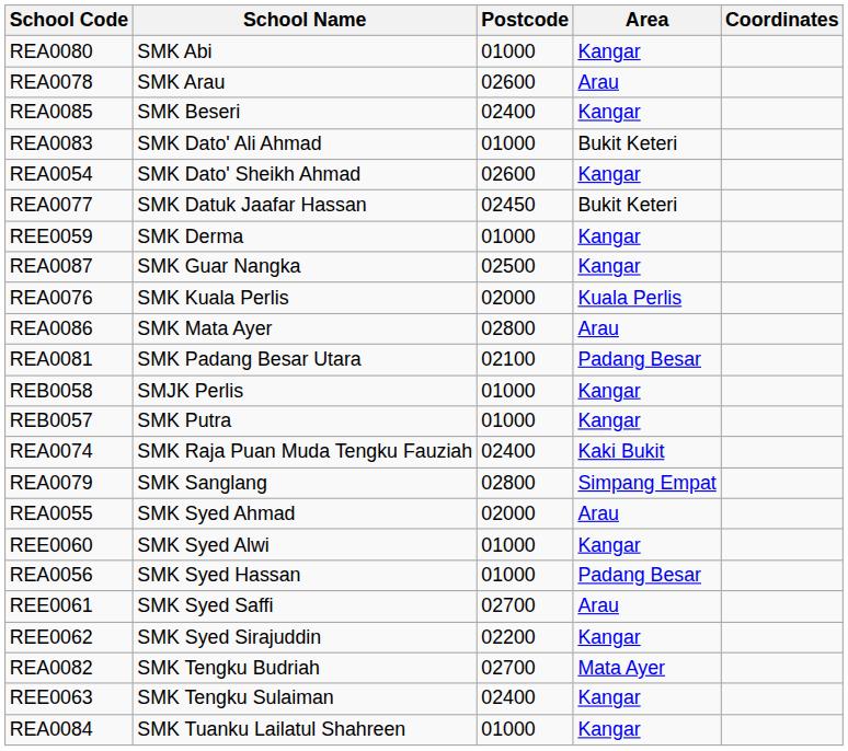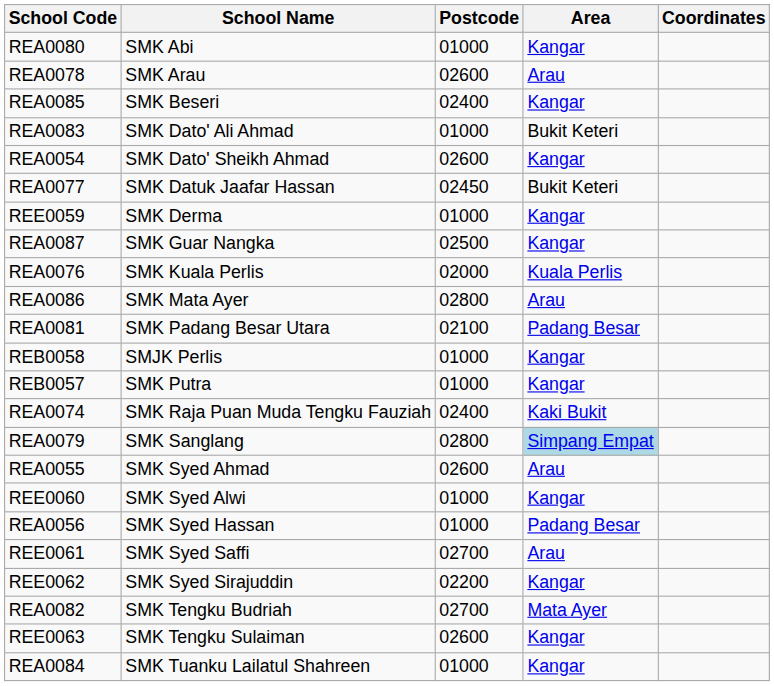 <table class="wikitable sortable">
 <tr>
 <th>School Code</th>
 <th>School Name</th>
 <th>Postcode</th>
 <th>Area</th>
 <th>Coordinates</th>
 </tr>
 <tr>
 <td>REA0080</td>
 <td>SMK Abi</td>
 <td>01000</td>
 <td><a href='#'>Kangar</a></td>
 <td></td>
 </tr>
 <tr>
 <td>REA0078</td>
 <td>SMK Arau</td>
 <td>02600</td>
 <td><a href='#'>Arau</a></td>
 <td></td>
 </tr>
 <tr>
 <td>REA0085</td>
 <td>SMK Beseri</td>
 <td>02400</td>
 <td><a href='#'>Kangar</a></td>
 <td></td>
 </tr>
 <tr>
 <td>REA0083</td>
 <td>SMK Dato' Ali Ahmad</td>
 <td>01000</td>
 <td>Bukit Keteri</td>
 <td></td>
 </tr>
 <tr>
 <td>REA0054</td>
 <td>SMK Dato' Sheikh Ahmad</td>
 <td>02600</td>
 <td><a href='#'>Kangar</a></td>
 <td></td>
 </tr>
 <tr>
 <td>REA0077</td>
 <td>SMK Datuk Jaafar Hassan</td>
 <td>02450</td>
 <td>Bukit Keteri</td>
 <td></td>
 </tr>
 <tr>
 <td>REE0059</td>
 <td>SMK Derma</td>
 <td>01000</td>
 <td><a href='#'>Kangar</a></td>
 <td></td>
 </tr>
 <tr>
 <td>REA0087</td>
 <td>SMK Guar Nangka</td>
 <td>02500</td>
 <td><a href='#'>Kangar</a></td>
 <td></td>
 </tr>
 <tr>
 <td>REA0076</td>
 <td>SMK Kuala Perlis</td>
 <td>02000</td>
 <td><a href='#'>Kuala Perlis</a></td>
 <td></td>
 </tr>
 <tr>
 <td>REA0086</td>
 <td>SMK Mata Ayer</td>
 <td>02800</td>
 <td><a href='#'>Arau</a></td>
 <td></td>
 </tr>
 <tr>
 <td>REA0081</td>
 <td>SMK Padang Besar Utara</td>
 <td>02100</td>
 <td><a href='#'>Padang Besar</a></td>
 <td></td>
 </tr>
 <tr>
 <td>REB0058</td>
 <td>SMJK Perlis</td>
 <td>01000</td>
 <td><a href='#'>Kangar</a></td>
 <td></td>
 </tr>
 <tr>
 <td>REB0057</td>
 <td>SMK Putra</td>
 <td>01000</td>
 <td><a href='#'>Kangar</a></td>
 <td></td>
 </tr>
 <tr>
 <td>REA0074</td>
 <td>SMK Raja Puan Muda Tengku Fauziah</td>
 <td>02400</td>
 <td><a href='#'>Kaki Bukit</a></td>
 <td></td>
 </tr>
 <tr>
 <td>REA0079</td>
 <td>SMK Sanglang</td>
 <td>02800</td>
-<td><a href='#'>Simpang Empat</a></td>
+<td style="background: lightblue;"><a href='#'>Simpang Empat</a></td>
 <td></td>
 </tr>
 <tr>
 <td>REA0055</td>
 <td>SMK Syed Ahmad</td>
-<td>02000</td>
+<td>02600</td>
 <td><a href='#'>Arau</a></td>
 <td></td>
 </tr>
 <tr>
 <td>REE0060</td>
 <td>SMK Syed Alwi</td>
 <td>01000</td>
 <td><a href='#'>Kangar</a></td>
 <td></td>
 </tr>
 <tr>
 <td>REA0056</td>
 <td>SMK Syed Hassan</td>
 <td>01000</td>
 <td><a href='#'>Padang Besar</a></td>
 <td></td>
 </tr>
 <tr>
 <td>REE0061</td>
 <td>SMK Syed Saffi</td>
 <td>02700</td>
 <td><a href='#'>Arau</a></td>
 <td></td>
 </tr>
 <tr>
 <td>REE0062</td>
 <td>SMK Syed Sirajuddin</td>
 <td>02200</td>
 <td><a href='#'>Kangar</a></td>
 <td></td>
 </tr>
 <tr>
 <td>REA0082</td>
 <td>SMK Tengku Budriah</td>
 <td>02700</td>
 <td><a href='#'>Mata Ayer</a></td>
 <td></td>
 </tr>
 <tr>
 <td>REE0063</td>
 <td>SMK Tengku Sulaiman</td>
-<td>02400</td>
+<td>02600</td>
 <td><a href='#'>Kangar</a></td>
 <td></td>
 </tr>
 <tr>
 <td>REA0084</td>
 <td>SMK Tuanku Lailatul Shahreen</td>
 <td>01000</td>
 <td><a href='#'>Kangar</a></td>
 <td></td>
 </tr>
 </table>
